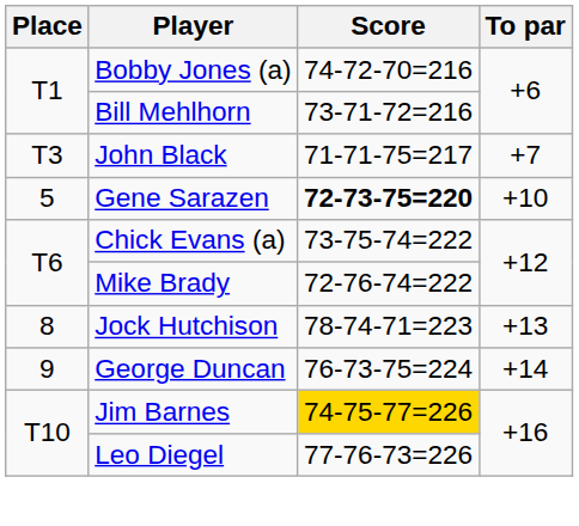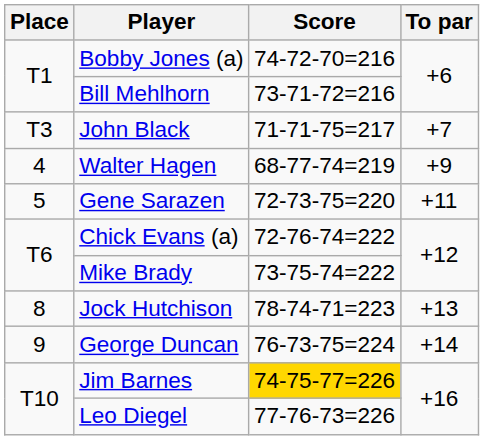 <table class=wikitable>
 <tr>
 <th>Place</th>
 <th>Player</th>
 <th>Score</th>
 <th>To par</th>
 </tr>
 <tr>
 <td rowspan=2 align=center>T1</td>
 <td> <a href='#'>Bobby Jones</a> (a)</td>
 <td>74-72-70=216</td>
 <td rowspan=2 align=center>+6</td>
 </tr>
 <tr>
 <td> <a href='#'>Bill Mehlhorn</a></td>
 <td>73-71-72=216</td>
 </tr>
 <tr>
 <td align=center>T3</td>
 <td> <a href='#'>John Black</a></td>
 <td>71-71-75=217</td>
 <td align=center>+7</td>
 </tr>
 <tr>
+<td align=center>4</td>
+<td> <a href='#'>Walter Hagen</a></td>
+<td>68-77-74=219</td>
+<td align=center>+9</td>
+</tr>
+<tr>
 <td align=center>5</td>
 <td> <a href='#'>Gene Sarazen</a></td>
-<td><strong>72-73-75=220</strong></td>
-<td align=center>+10</td>
+<td>72-73-75=220</td>
+<td align=center>+11</td>
 </tr>
 <tr>
 <td rowspan=2 align=center>T6</td>
 <td> <a href='#'>Chick Evans</a> (a)</td>
-<td>73-75-74=222</td>
+<td>72-76-74=222</td>
 <td rowspan=2 align=center>+12</td>
 </tr>
 <tr>
 <td> <a href='#'>Mike Brady</a></td>
-<td>72-76-74=222</td>
+<td>73-75-74=222</td>
 </tr>
 <tr>
 <td align=center>8</td>
 <td> <a href='#'>Jock Hutchison</a></td>
 <td>78-74-71=223</td>
 <td align=center>+13</td>
 </tr>
 <tr>
 <td align=center>9</td>
 <td> <a href='#'>George Duncan</a></td>
 <td>76-73-75=224</td>
 <td align=center>+14</td>
 </tr>
 <tr>
 <td rowspan=2 align=center>T10</td>
 <td> <a href='#'>Jim Barnes</a></td>
 <td style="background: gold;">74-75-77=226</td>
 <td rowspan=2 align=center>+16</td>
 </tr>
 <tr>
 <td> <a href='#'>Leo Diegel</a></td>
 <td>77-76-73=226</td>
 </tr>
 </table>
